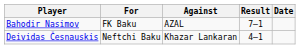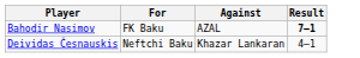 <table class="wikitable sortable">
 <tr>
 <th>Player</th>
 <th>For</th>
 <th>Against</th>
 <th style="text-align:center">Result</th>
-<th>Date</th>
 </tr>
 <tr>
 <td> <a href='#'>Bahodir Nasimov</a></td>
 <td>FK Baku</td>
 <td>AZAL</td>
-<td style="text-align:center;">7–1</td>
-<td></td>
+<td style="text-align:center;"><strong>7–1</strong></td>
 </tr>
 <tr>
 <td> <a href='#'>Deividas Česnauskis</a></td>
 <td>Neftchi Baku</td>
 <td>Khazar Lankaran</td>
 <td style="text-align:center;">4–1</td>
-<td></td>
 </tr>
 </table>
